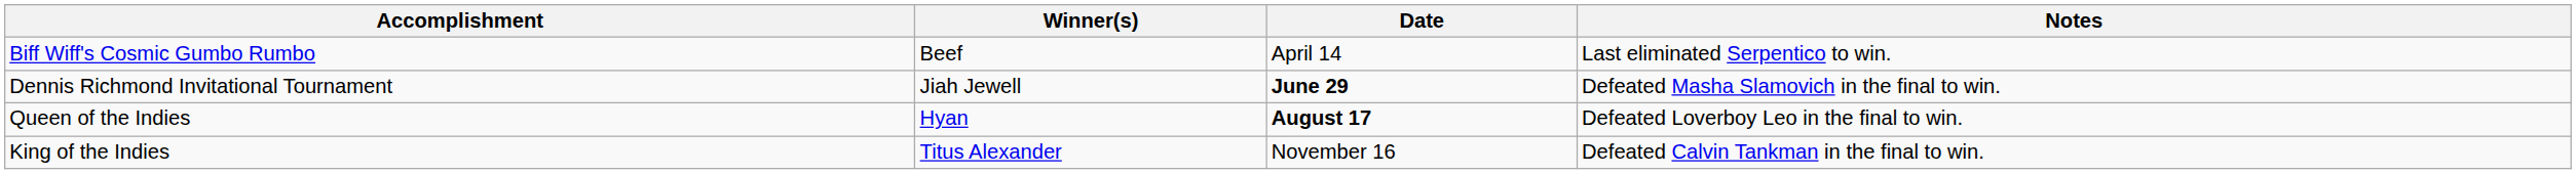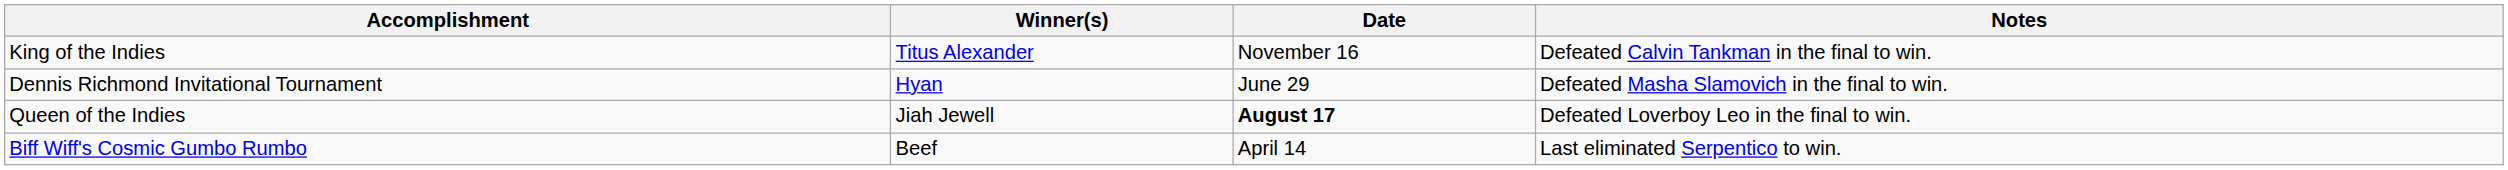 <table class="wikitable" style="width:100%;">
 <tr>
 <th>Accomplishment</th>
 <th>Winner(s)</th>
 <th>Date</th>
 <th>Notes</th>
 </tr>
 <tr>
+<td>King of the Indies</td>
+<td><a href='#'>Titus Alexander</a></td>
+<td>November 16</td>
+<td>Defeated <a href='#'>Calvin Tankman</a> in the final to win.</td>
+</tr>
+<tr>
+<td>Dennis Richmond Invitational Tournament</td>
+<td><a href='#'>Hyan</a></td>
+<td>June 29</td>
+<td>Defeated <a href='#'>Masha Slamovich</a> in the final to win.</td>
+</tr>
+<tr>
+<td>Queen of the Indies</td>
+<td>Jiah Jewell</td>
+<td><strong>August 17</strong></td>
+<td>Defeated Loverboy Leo in the final to win.</td>
+</tr>
+<tr>
 <td><a href='#'>Biff Wiff's Cosmic Gumbo Rumbo</a></td>
 <td>Beef</td>
 <td>April 14</td>
 <td>Last eliminated <a href='#'>Serpentico</a> to win.</td>
 </tr>
-<tr>
-<td>Dennis Richmond Invitational Tournament</td>
-<td>Jiah Jewell</td>
-<td><strong>June 29</strong></td>
-<td>Defeated <a href='#'>Masha Slamovich</a> in the final to win.</td>
-</tr>
-<tr>
-<td>Queen of the Indies</td>
-<td><a href='#'>Hyan</a></td>
-<td><strong>August 17</strong></td>
-<td>Defeated Loverboy Leo in the final to win.</td>
-</tr>
-<tr>
-<td>King of the Indies</td>
-<td><a href='#'>Titus Alexander</a></td>
-<td>November 16</td>
-<td>Defeated <a href='#'>Calvin Tankman</a> in the final to win.</td>
-</tr>
 </table>
